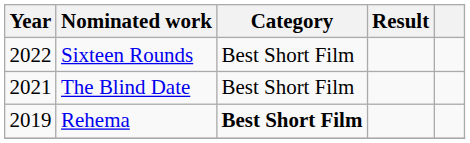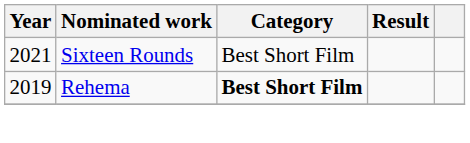 <table class="wikitable sortable">
 <tr>
 <th>Year</th>
 <th>Nominated work</th>
 <th>Category</th>
 <th>Result</th>
 <th scope="col" style="width:1em;"></th>
 </tr>
 <tr>
-<td>2022</td>
+<td>2021</td>
 <td><a href='#'>Sixteen Rounds</a></td>
-<td>Best Short Film</td>
-<td></td>
-<td></td>
-</tr>
-<tr>
-<td>2021</td>
-<td><a href='#'>The Blind Date</a></td>
 <td>Best Short Film</td>
 <td></td>
 <td></td>
 </tr>
 <tr>
 <td>2019</td>
 <td><a href='#'>Rehema</a></td>
 <td><strong>Best Short Film</strong></td>
 <td></td>
 <td></td>
 </tr>
 <tr>
 </tr>
 </table>
